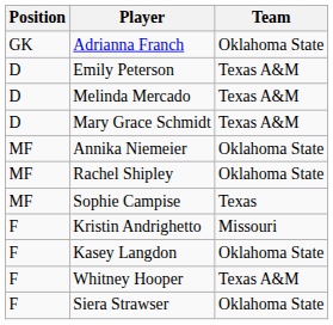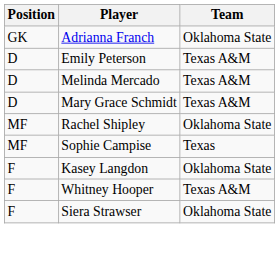 <table class="wikitable">
 <tr>
 <th>Position</th>
 <th>Player</th>
 <th>Team</th>
 </tr>
 <tr>
 <td>GK</td>
 <td><a href='#'>Adrianna Franch</a></td>
 <td>Oklahoma State</td>
 </tr>
 <tr>
 <td>D</td>
 <td>Emily Peterson</td>
 <td>Texas A&M</td>
 </tr>
 <tr>
 <td>D</td>
 <td>Melinda Mercado</td>
 <td>Texas A&M</td>
 </tr>
 <tr>
 <td>D</td>
 <td>Mary Grace Schmidt</td>
 <td>Texas A&M</td>
 </tr>
 <tr>
 <td>MF</td>
-<td>Annika Niemeier</td>
-<td>Oklahoma State</td>
-</tr>
-<tr>
-<td>MF</td>
 <td>Rachel Shipley</td>
 <td>Oklahoma State</td>
 </tr>
 <tr>
 <td>MF</td>
 <td>Sophie Campise</td>
 <td>Texas</td>
-</tr>
-<tr>
-<td>F</td>
-<td>Kristin Andrighetto</td>
-<td>Missouri</td>
 </tr>
 <tr>
 <td>F</td>
 <td>Kasey Langdon</td>
 <td>Oklahoma State</td>
 </tr>
 <tr>
 <td>F</td>
 <td>Whitney Hooper</td>
 <td>Texas A&M</td>
 </tr>
 <tr>
 <td>F</td>
 <td>Siera Strawser</td>
 <td>Oklahoma State</td>
 </tr>
 </table>
